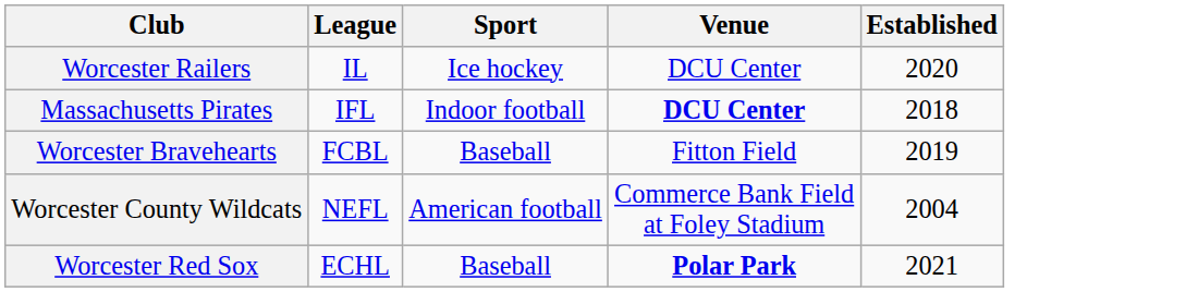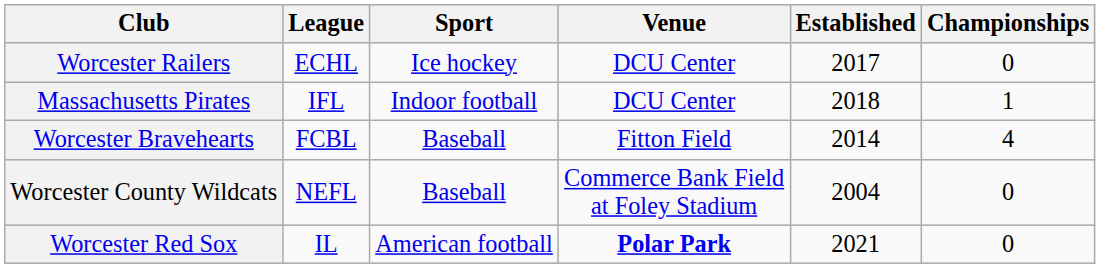 <table class="wikitable" style="text-align:center;">
 <tr>
 <th scope="col">Club</th>
 <th scope="col">League</th>
 <th scope="col">Sport</th>
 <th scope="col">Venue</th>
 <th scope="col">Established</th>
+<th scope="col">Championships</th>
 </tr>
 <tr>
 <th scope="row" style="font-weight: normal;"><a href='#'>Worcester Railers</a></th>
-<td><a href='#'>IL</a></td>
+<td><a href='#'>ECHL</a></td>
 <td><a href='#'>Ice hockey</a></td>
 <td><a href='#'>DCU Center</a></td>
-<td>2020</td>
+<td>2017</td>
+<td>0</td>
 </tr>
 <tr>
 <th scope="row" style="font-weight: normal;"><a href='#'>Massachusetts Pirates</a></th>
 <td><a href='#'>IFL</a></td>
 <td><a href='#'>Indoor football</a></td>
-<td><strong><a href='#'>DCU Center</a></strong></td>
+<td><a href='#'>DCU Center</a></td>
 <td>2018</td>
+<td>1</td>
 </tr>
 <tr>
 <th scope="row" style="font-weight: normal;"><a href='#'>Worcester Bravehearts</a></th>
 <td><a href='#'>FCBL</a></td>
 <td><a href='#'>Baseball</a></td>
 <td><a href='#'>Fitton Field</a></td>
-<td>2019</td>
+<td>2014</td>
+<td>4</td>
 </tr>
 <tr>
 <th scope="row" style="font-weight: normal;">Worcester County Wildcats</th>
 <td><a href='#'>NEFL</a></td>
-<td><a href='#'>American football</a></td>
+<td><a href='#'>Baseball</a></td>
 <td><a href='#'>Commerce Bank Field<br>at Foley Stadium</a></td>
 <td>2004</td>
+<td>0</td>
 </tr>
 <tr>
 <th scope="row" style="font-weight: normal;"><a href='#'>Worcester Red Sox</a></th>
-<td><a href='#'>ECHL</a></td>
-<td><a href='#'>Baseball</a></td>
+<td><a href='#'>IL</a></td>
+<td><a href='#'>American football</a></td>
 <td><strong><a href='#'>Polar Park</a></strong></td>
 <td>2021</td>
+<td>0</td>
 </tr>
 </table>
